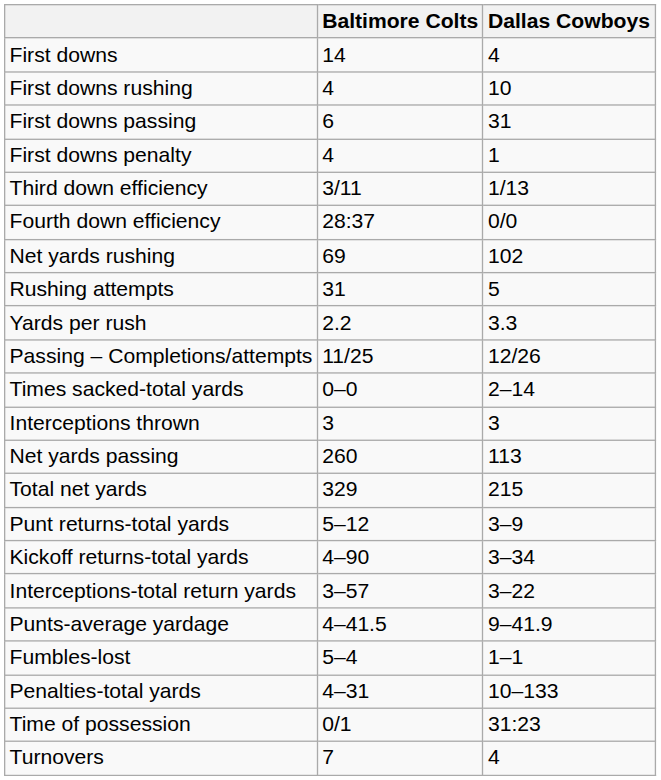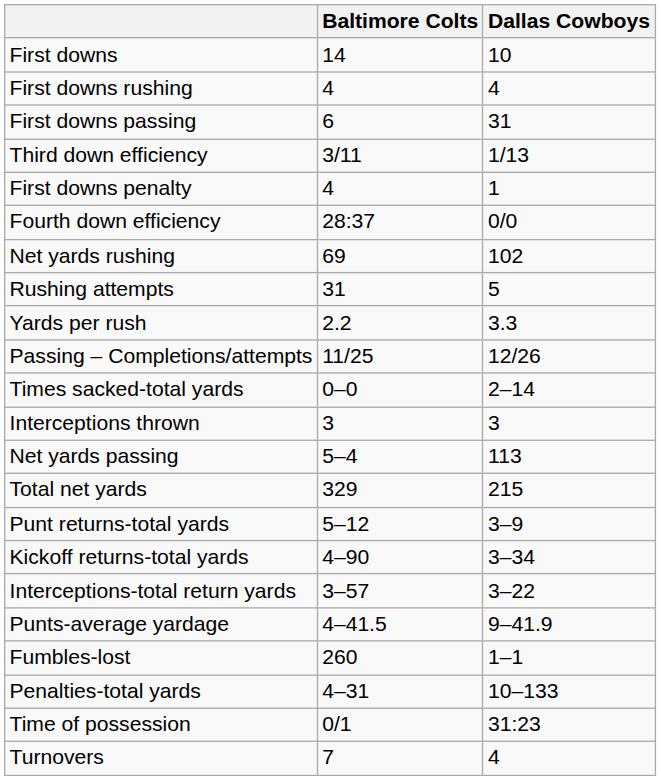 <table class="wikitable">
 <tr>
 <th></th>
 <th><strong>Baltimore Colts</strong></th>
 <th><strong>Dallas Cowboys</strong></th>
 </tr>
 <tr>
 <td>First downs</td>
 <td>14</td>
-<td>4</td>
+<td>10</td>
 </tr>
 <tr>
 <td>First downs rushing</td>
 <td>4</td>
-<td>10</td>
+<td>4</td>
 </tr>
 <tr>
 <td>First downs passing</td>
 <td>6</td>
 <td>31</td>
 </tr>
 <tr>
+<td>Third down efficiency</td>
+<td>3/11</td>
+<td>1/13</td>
+</tr>
+<tr>
 <td>First downs penalty</td>
 <td>4</td>
 <td>1</td>
-</tr>
-<tr>
-<td>Third down efficiency</td>
-<td>3/11</td>
-<td>1/13</td>
 </tr>
 <tr>
 <td>Fourth down efficiency</td>
 <td>28:37</td>
 <td>0/0</td>
 </tr>
 <tr>
 <td>Net yards rushing</td>
 <td>69</td>
 <td>102</td>
 </tr>
 <tr>
 <td>Rushing attempts</td>
 <td>31</td>
 <td>5</td>
 </tr>
 <tr>
 <td>Yards per rush</td>
 <td>2.2</td>
 <td>3.3</td>
 </tr>
 <tr>
 <td>Passing – Completions/attempts</td>
 <td>11/25</td>
 <td>12/26</td>
 </tr>
 <tr>
 <td>Times sacked-total yards</td>
 <td>0–0</td>
 <td>2–14</td>
 </tr>
 <tr>
 <td>Interceptions thrown</td>
 <td>3</td>
 <td>3</td>
 </tr>
 <tr>
 <td>Net yards passing</td>
-<td>260</td>
+<td>5–4</td>
 <td>113</td>
 </tr>
 <tr>
 <td>Total net yards</td>
 <td>329</td>
 <td>215</td>
 </tr>
 <tr>
 <td>Punt returns-total yards</td>
 <td>5–12</td>
 <td>3–9</td>
 </tr>
 <tr>
 <td>Kickoff returns-total yards</td>
 <td>4–90</td>
 <td>3–34</td>
 </tr>
 <tr>
 <td>Interceptions-total return yards</td>
 <td>3–57</td>
 <td>3–22</td>
 </tr>
 <tr>
 <td>Punts-average yardage</td>
 <td>4–41.5</td>
 <td>9–41.9</td>
 </tr>
 <tr>
 <td>Fumbles-lost</td>
-<td>5–4</td>
+<td>260</td>
 <td>1–1</td>
 </tr>
 <tr>
 <td>Penalties-total yards</td>
 <td>4–31</td>
 <td>10–133</td>
 </tr>
 <tr>
 <td>Time of possession</td>
 <td>0/1</td>
 <td>31:23</td>
 </tr>
 <tr>
 <td>Turnovers</td>
 <td>7</td>
 <td>4</td>
 </tr>
 <tr>
 </tr>
 </table>
